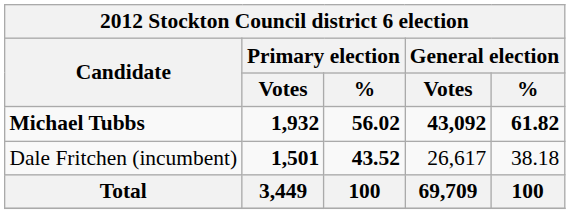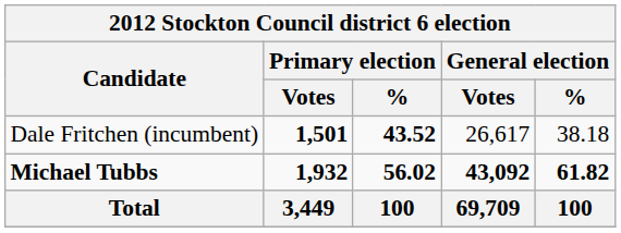 <table class=wikitable>
 <tr>
 <th colspan=5>2012 Stockton Council district 6 election</th>
 </tr>
 <tr>
 <th colspan=1 rowspan=2>Candidate</th>
 <th colspan=2>Primary election</th>
 <th colspan=2>General election</th>
 </tr>
 <tr>
 <th>Votes</th>
 <th>%</th>
 <th>Votes</th>
 <th>%</th>
 </tr>
 <tr>
+<td>Dale Fritchen (incumbent)</td>
+<td align="right"><strong>1,501</strong></td>
+<td align="right"><strong>43.52</strong></td>
+<td align="right">26,617</td>
+<td align="right">38.18</td>
+</tr>
+<tr>
 <td><strong>Michael Tubbs</strong></td>
 <td align="right"><strong>1,932</strong></td>
 <td align="right"><strong>56.02</strong></td>
 <td align="right"><strong>43,092</strong></td>
 <td align="right"><strong>61.82</strong></td>
-</tr>
-<tr>
-<td>Dale Fritchen (incumbent)</td>
-<td align="right"><strong>1,501</strong></td>
-<td align="right"><strong>43.52</strong></td>
-<td align="right">26,617</td>
-<td align="right">38.18</td>
 </tr>
 <tr>
 <th>Total</th>
 <th>3,449</th>
 <th>100</th>
 <th>69,709</th>
 <th>100</th>
 </tr>
 <tr>
 </tr>
 </table>
